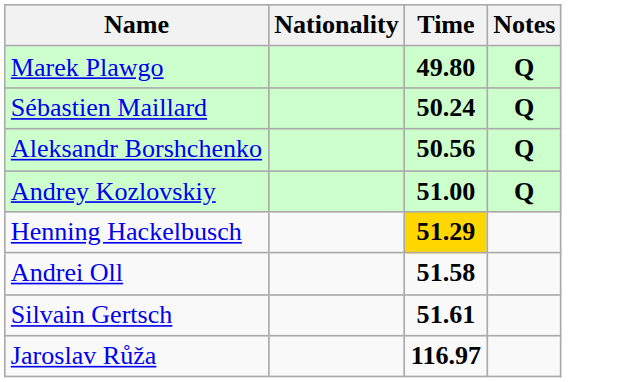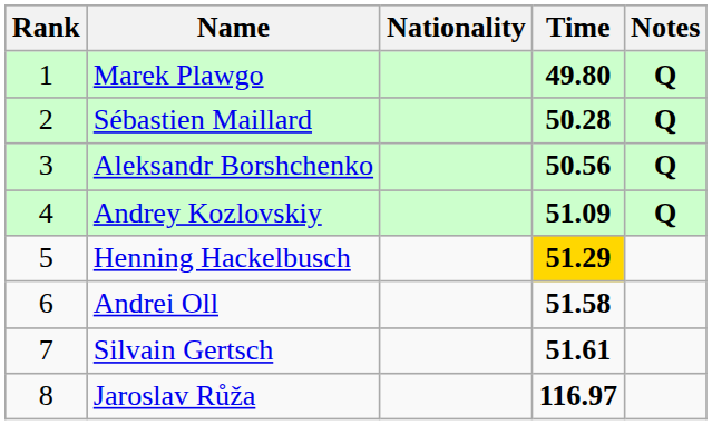 <table class="wikitable sortable" style="text-align:center">
 <tr>
+<th>Rank</th>
 <th>Name</th>
 <th>Nationality</th>
 <th>Time</th>
 <th>Notes</th>
 </tr>
 <tr bgcolor=ccffcc>
+<td>1</td>
 <td align=left><a href='#'>Marek Plawgo</a></td>
 <td align=left></td>
 <td><strong>49.80</strong></td>
 <td><strong>Q</strong></td>
 </tr>
 <tr bgcolor=ccffcc>
+<td>2</td>
 <td align=left><a href='#'>Sébastien Maillard</a></td>
 <td align=left></td>
-<td><strong>50.24</strong></td>
+<td><strong>50.28</strong></td>
 <td><strong>Q</strong></td>
 </tr>
 <tr bgcolor=ccffcc>
+<td>3</td>
 <td align=left><a href='#'>Aleksandr Borshchenko</a></td>
 <td align=left></td>
 <td><strong>50.56</strong></td>
 <td><strong>Q</strong></td>
 </tr>
 <tr bgcolor=ccffcc>
+<td>4</td>
 <td align=left><a href='#'>Andrey Kozlovskiy</a></td>
 <td align=left></td>
-<td><strong>51.00</strong></td>
+<td><strong>51.09</strong></td>
 <td><strong>Q</strong></td>
 </tr>
 <tr>
+<td>5</td>
 <td align=left><a href='#'>Henning Hackelbusch</a></td>
 <td align=left></td>
 <td style="background: gold;"><strong>51.29</strong></td>
 <td></td>
 </tr>
 <tr>
+<td>6</td>
 <td align=left><a href='#'>Andrei Oll</a></td>
 <td align=left></td>
 <td><strong>51.58</strong></td>
 <td></td>
 </tr>
 <tr>
+<td>7</td>
 <td align=left><a href='#'>Silvain Gertsch</a></td>
 <td align=left></td>
 <td><strong>51.61</strong></td>
 <td></td>
 </tr>
 <tr>
+<td>8</td>
 <td align=left><a href='#'>Jaroslav Růža</a></td>
 <td align=left></td>
 <td><strong>116.97</strong></td>
 <td></td>
 </tr>
 </table>
